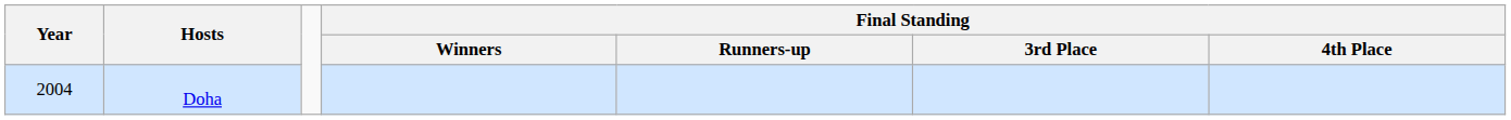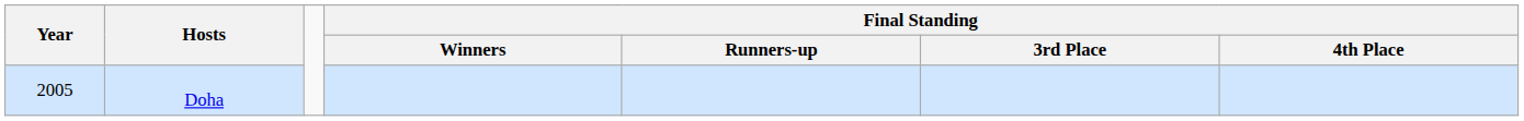 <table class="wikitable" style="font-size:90%; width: 95%; text-align: center;">
 <tr>
 <th rowspan=2 width=5%>Year</th>
 <th rowspan=2 width=10%>Hosts</th>
 <td width=1% rowspan=3></td>
 <th colspan=4>Final Standing</th>
 </tr>
 <tr>
 <th width=15%>Winners</th>
 <th width=15%>Runners-up</th>
 <th width=15%>3rd Place</th>
 <th width=15%>4th Place</th>
 </tr>
 <tr style="background: #D0E6FF;">
-<td>2004</td>
+<td>2005</td>
 <td><br><a href='#'>Doha</a></td>
 <td><strong></strong></td>
 <td></td>
 <td></td>
 <td></td>
 </tr>
 </table>
